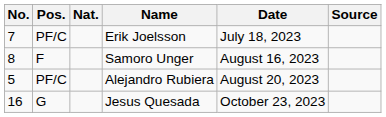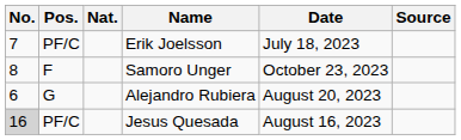 <table class="wikitable">
 <tr>
 <th>No.</th>
 <th>Pos.</th>
 <th>Nat.</th>
 <th>Name</th>
 <th>Date</th>
 <th>Source</th>
 </tr>
 <tr>
 <td>7</td>
 <td>PF/C</td>
 <td></td>
 <td>Erik Joelsson</td>
 <td>July 18, 2023</td>
 <td></td>
 </tr>
 <tr>
 <td>8</td>
 <td>F</td>
 <td></td>
 <td>Samoro Unger</td>
-<td>August 16, 2023</td>
+<td>October 23, 2023</td>
 <td></td>
 </tr>
 <tr>
-<td>5</td>
-<td>PF/C</td>
+<td>6</td>
+<td>G</td>
 <td></td>
 <td>Alejandro Rubiera</td>
 <td>August 20, 2023</td>
 <td></td>
 </tr>
 <tr>
-<td>16</td>
-<td>G</td>
+<td style="background: lightgrey;">16</td>
+<td>PF/C</td>
 <td></td>
 <td>Jesus Quesada</td>
-<td>October 23, 2023</td>
+<td>August 16, 2023</td>
 <td></td>
 </tr>
 </table>
